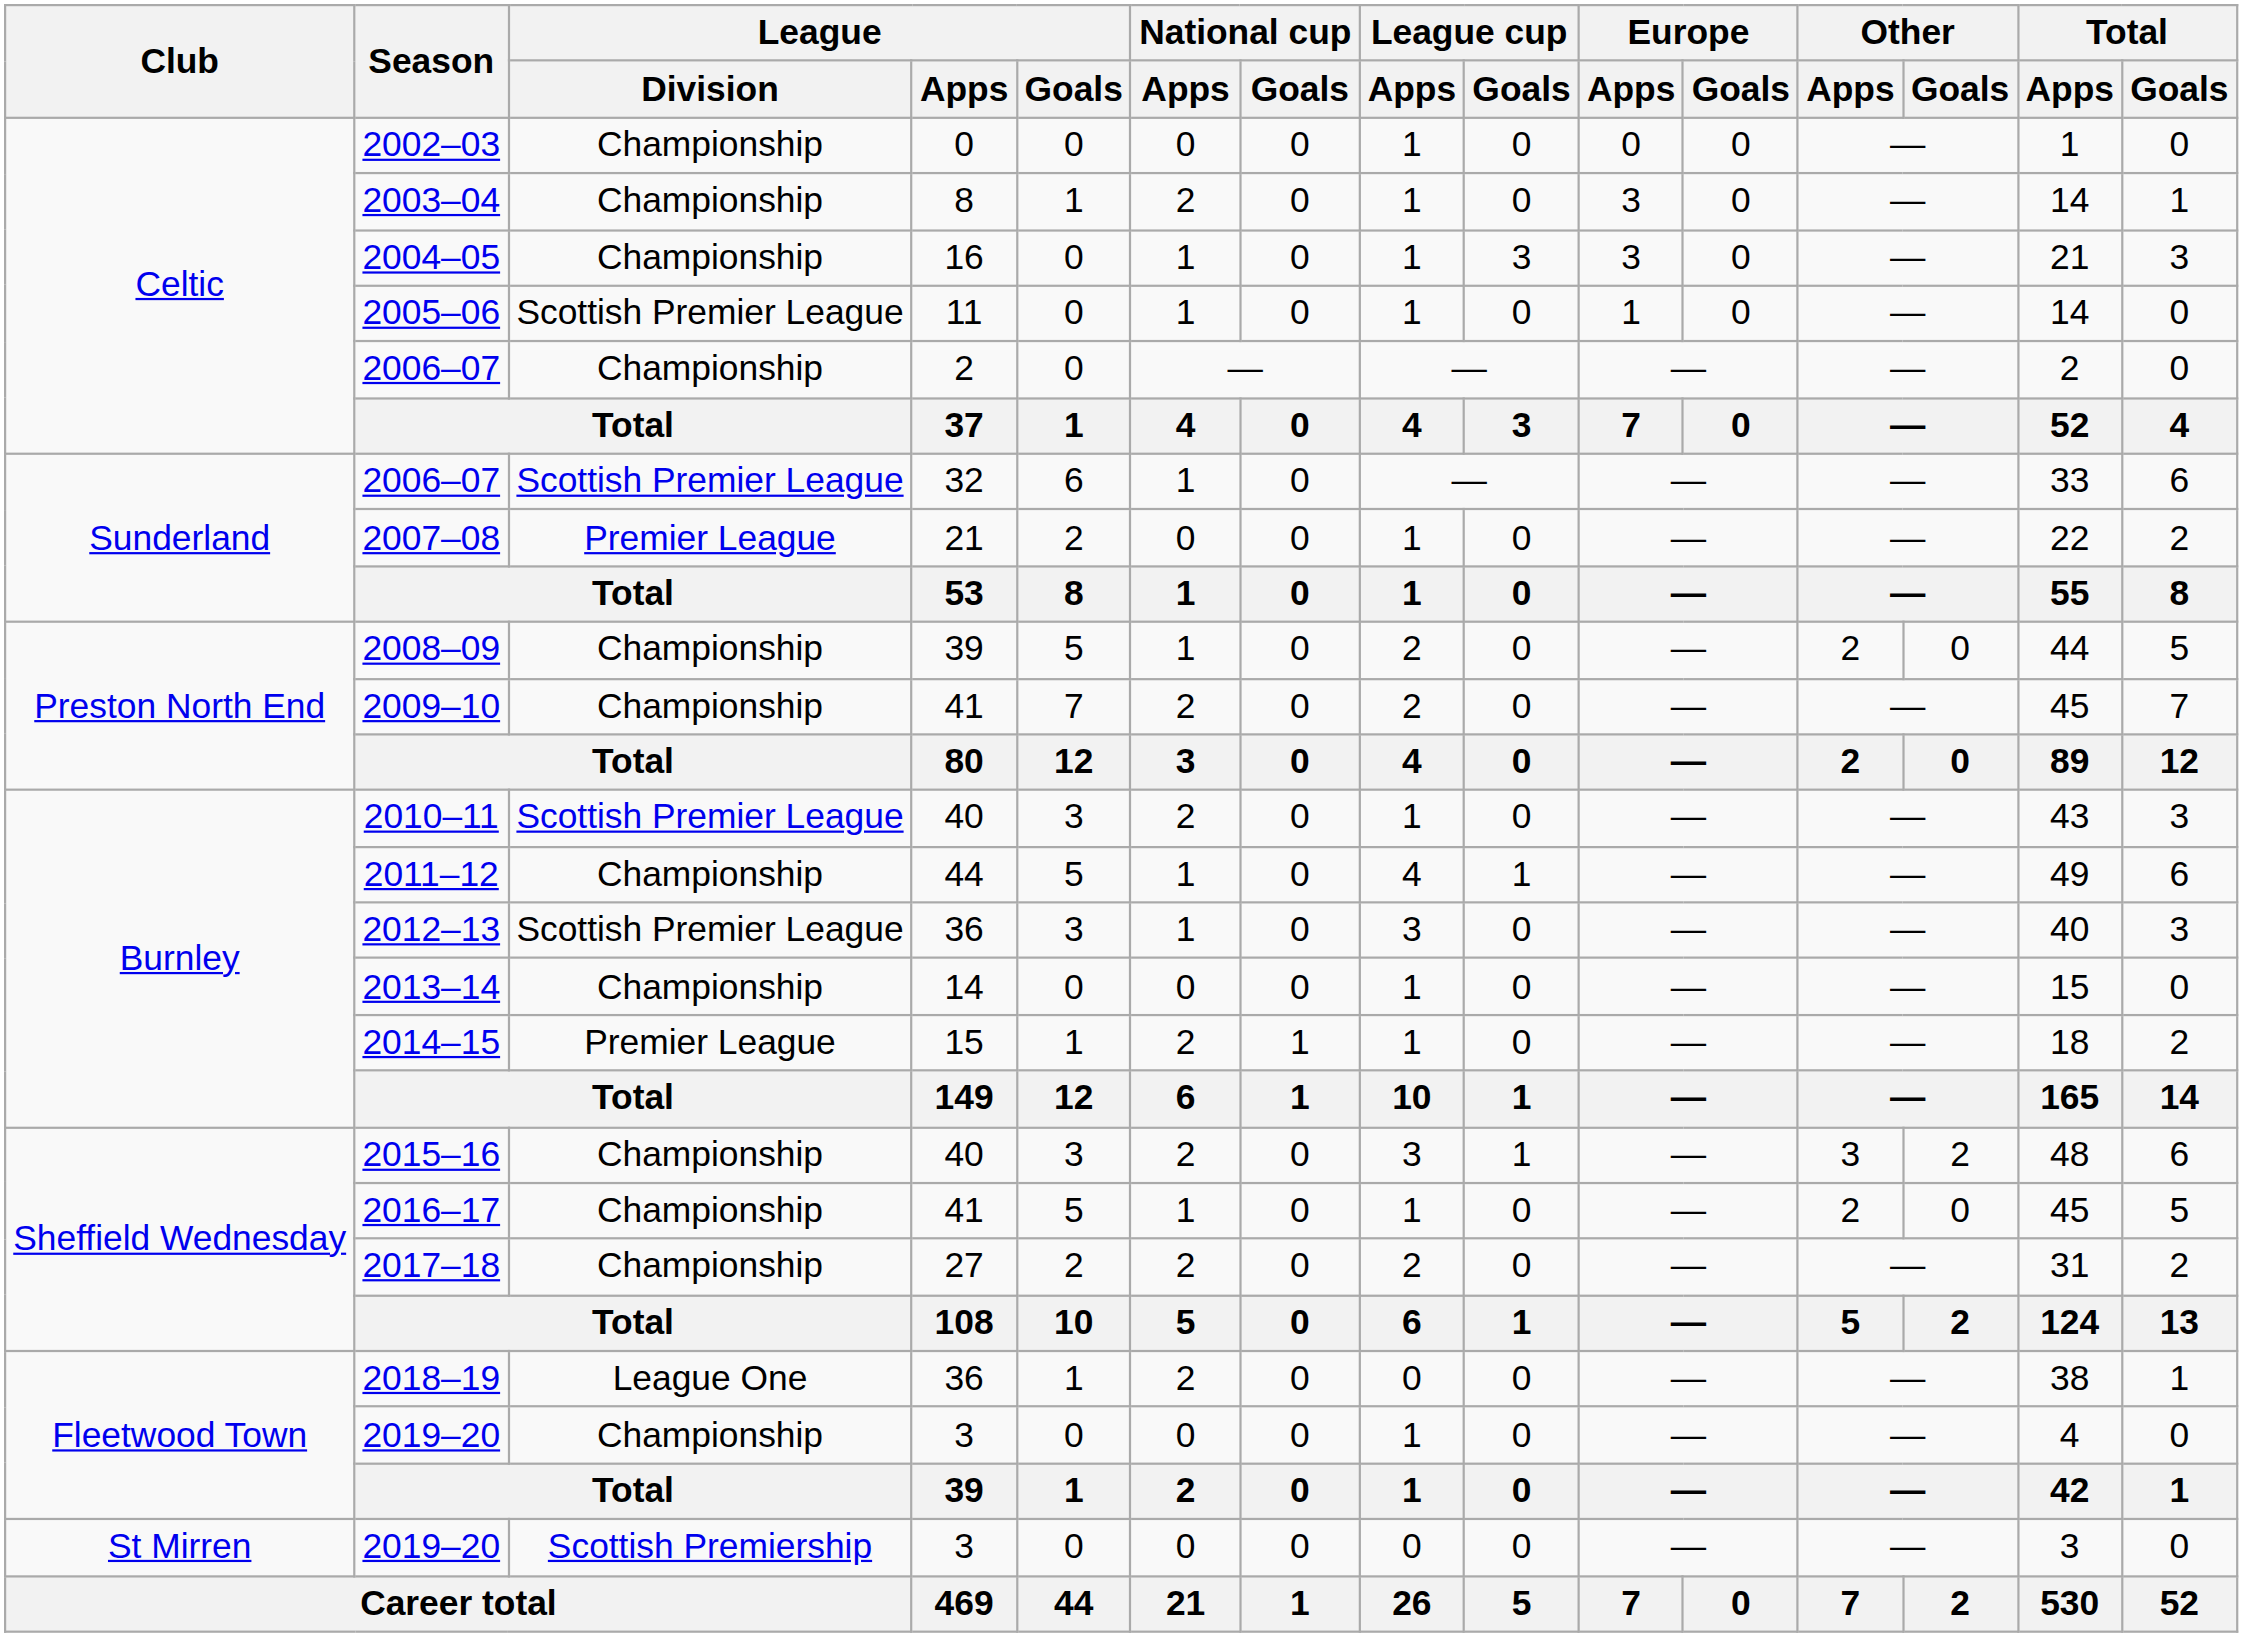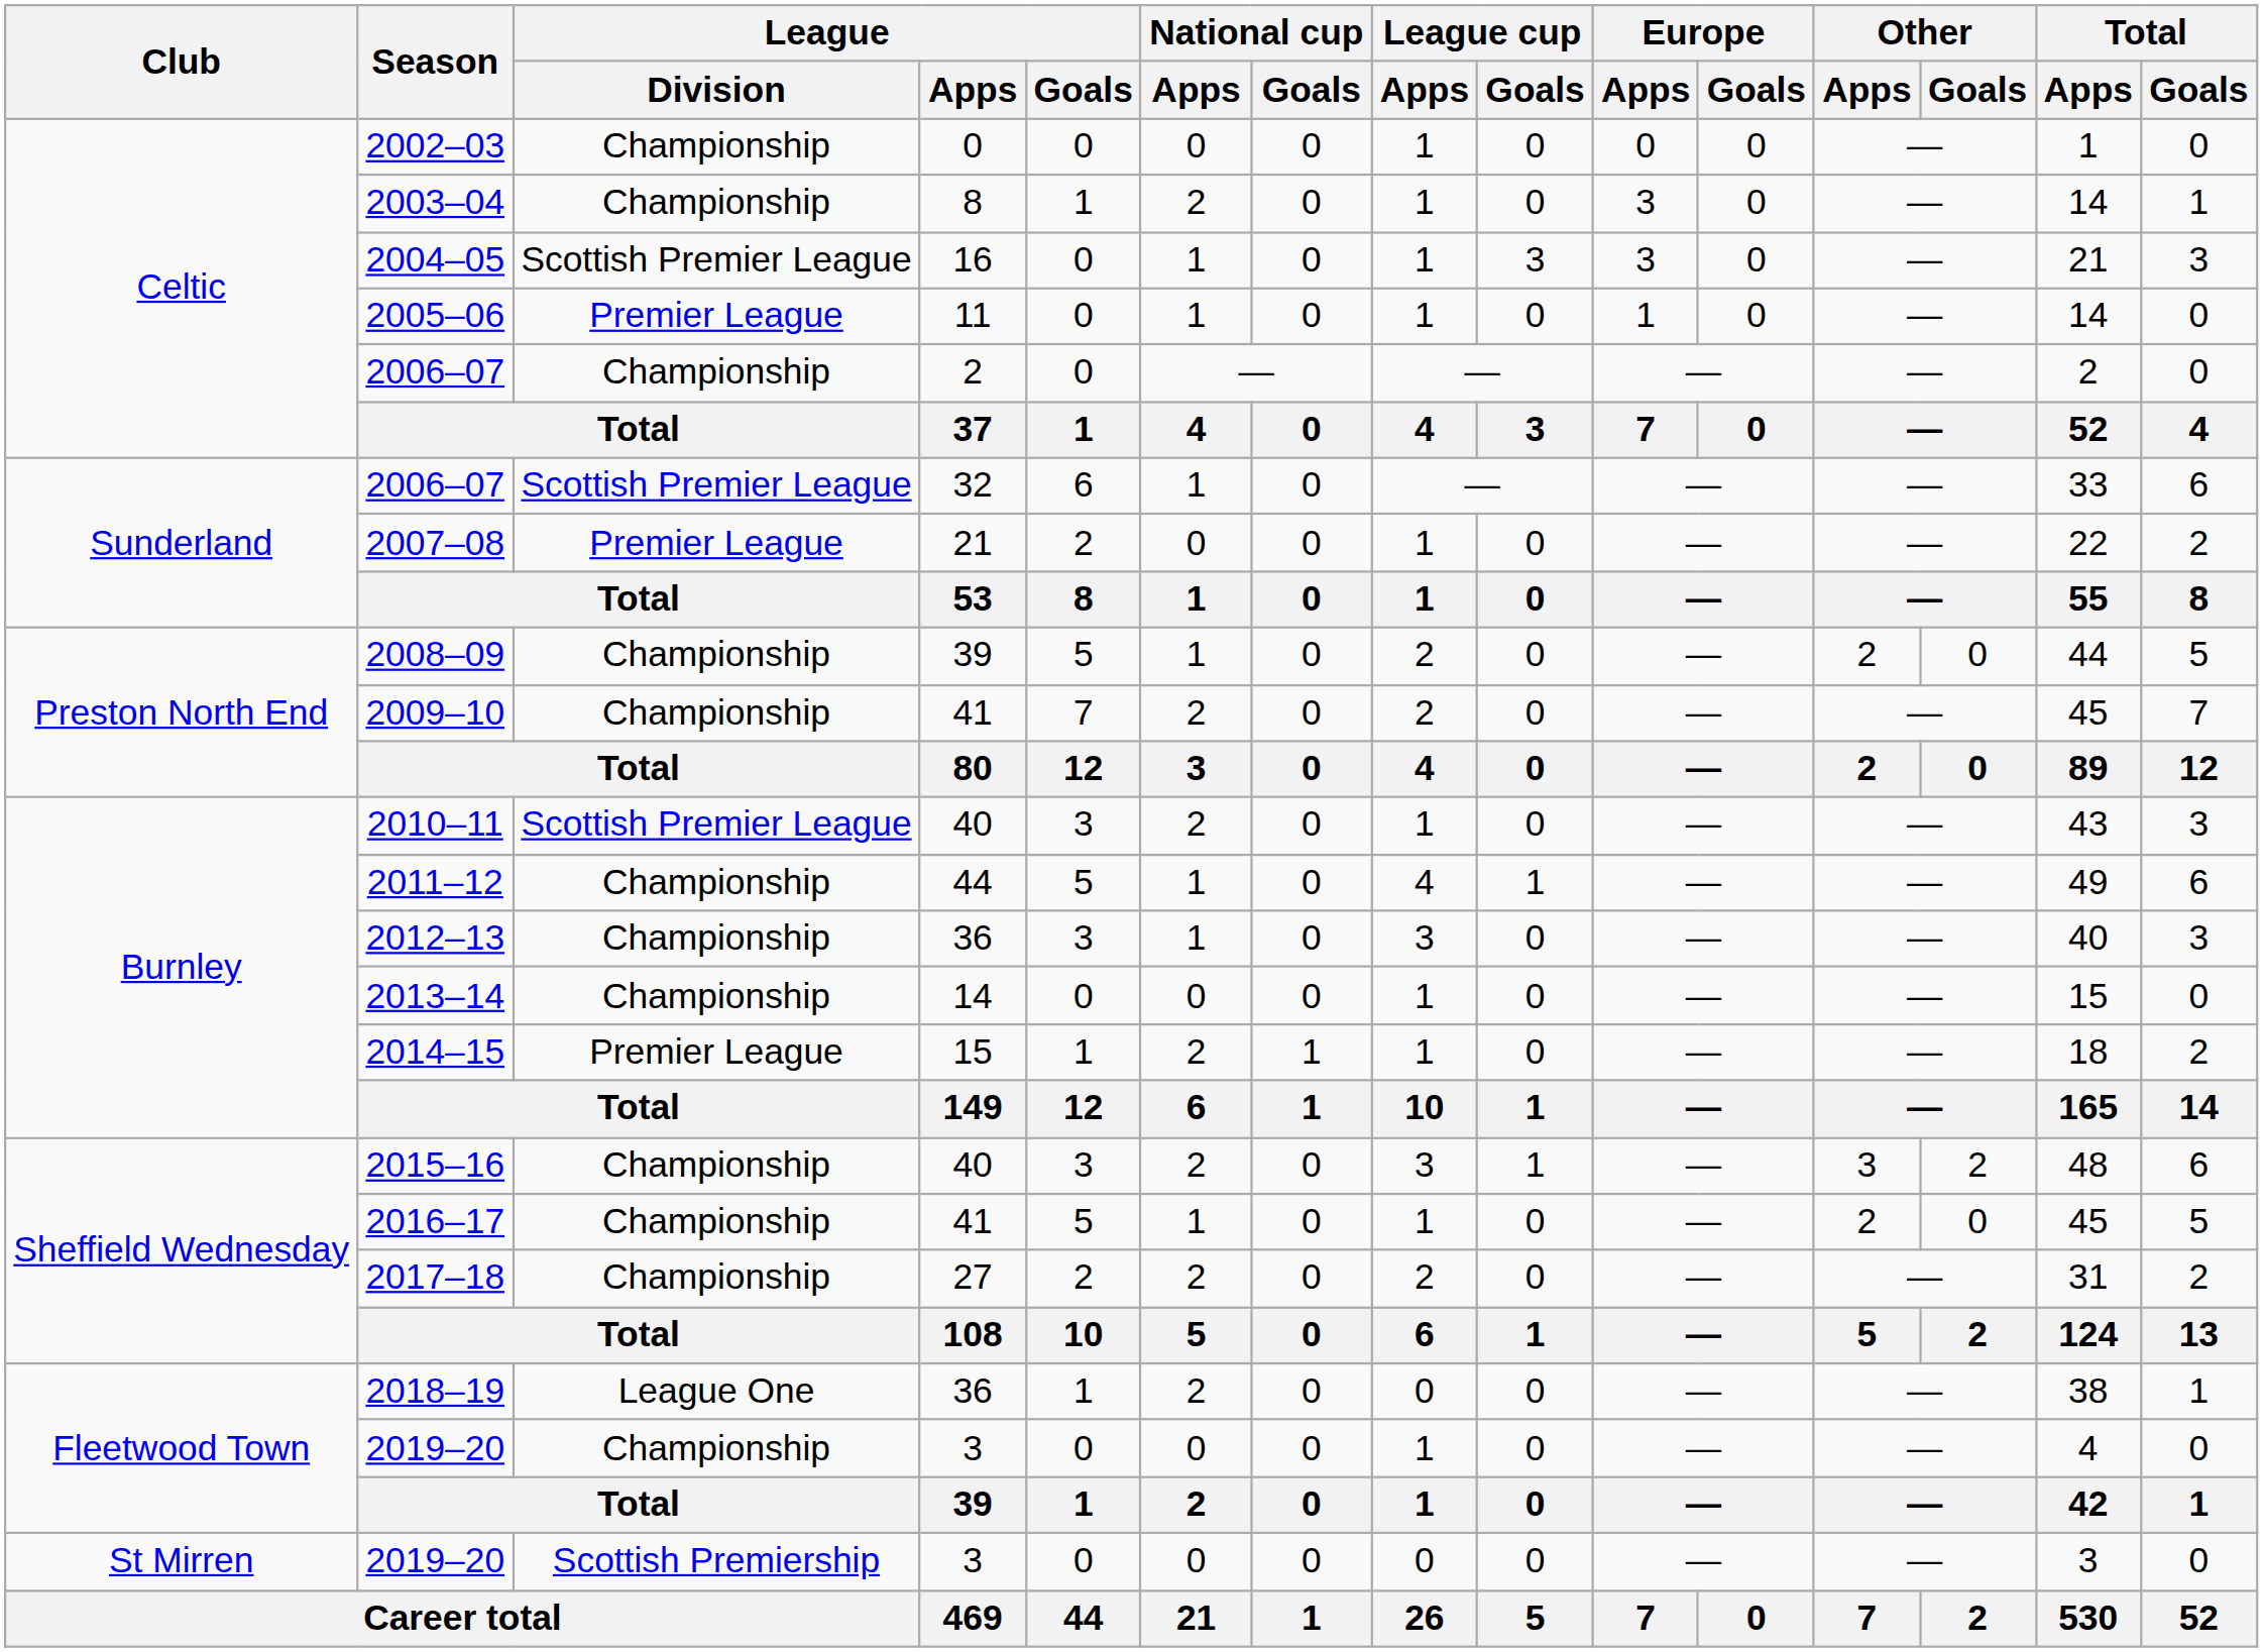 <table class="wikitable" style="text-align: center;">
 <tr>
 <th rowspan="2">Club</th>
 <th rowspan="2">Season</th>
 <th colspan="3">League</th>
 <th colspan="2">National cup</th>
 <th colspan="2">League cup</th>
 <th colspan="2">Europe</th>
 <th colspan="2">Other</th>
 <th colspan="2">Total</th>
 </tr>
 <tr>
 <th>Division</th>
 <th>Apps</th>
 <th>Goals</th>
 <th>Apps</th>
 <th>Goals</th>
 <th>Apps</th>
 <th>Goals</th>
 <th>Apps</th>
 <th>Goals</th>
 <th>Apps</th>
 <th>Goals</th>
 <th>Apps</th>
 <th>Goals</th>
 </tr>
 <tr>
 <td rowspan="6"><a href='#'>Celtic</a></td>
 <td><a href='#'>2002–03</a></td>
 <td>Championship</td>
 <td>0</td>
 <td>0</td>
 <td>0</td>
 <td>0</td>
 <td>1</td>
 <td>0</td>
 <td>0</td>
 <td>0</td>
 <td colspan="2">—</td>
 <td>1</td>
 <td>0</td>
 </tr>
 <tr>
 <td><a href='#'>2003–04</a></td>
 <td>Championship</td>
 <td>8</td>
 <td>1</td>
 <td>2</td>
 <td>0</td>
 <td>1</td>
 <td>0</td>
 <td>3</td>
 <td>0</td>
 <td colspan="2">—</td>
 <td>14</td>
 <td>1</td>
 </tr>
 <tr>
 <td><a href='#'>2004–05</a></td>
-<td>Championship</td>
+<td>Scottish Premier League</td>
 <td>16</td>
 <td>0</td>
 <td>1</td>
 <td>0</td>
 <td>1</td>
 <td>3</td>
 <td>3</td>
 <td>0</td>
 <td colspan="2">—</td>
 <td>21</td>
 <td>3</td>
 </tr>
 <tr>
 <td><a href='#'>2005–06</a></td>
-<td>Scottish Premier League</td>
+<td><a href='#'>Premier League</a></td>
 <td>11</td>
 <td>0</td>
 <td>1</td>
 <td>0</td>
 <td>1</td>
 <td>0</td>
 <td>1</td>
 <td>0</td>
 <td colspan="2">—</td>
 <td>14</td>
 <td>0</td>
 </tr>
 <tr>
 <td><a href='#'>2006–07</a></td>
 <td>Championship</td>
 <td>2</td>
 <td>0</td>
 <td colspan="2">—</td>
 <td colspan="2">—</td>
 <td colspan="2">—</td>
 <td colspan="2">—</td>
 <td>2</td>
 <td>0</td>
 </tr>
 <tr>
 <th colspan="2">Total</th>
 <th>37</th>
 <th>1</th>
 <th>4</th>
 <th>0</th>
 <th>4</th>
 <th>3</th>
 <th>7</th>
 <th>0</th>
 <th colspan="2">—</th>
 <th>52</th>
 <th>4</th>
 </tr>
 <tr>
 <td rowspan="3"><a href='#'>Sunderland</a></td>
 <td><a href='#'>2006–07</a></td>
 <td><a href='#'>Scottish Premier League</a></td>
 <td>32</td>
 <td>6</td>
 <td>1</td>
 <td>0</td>
 <td colspan="2">—</td>
 <td colspan="2">—</td>
 <td colspan="2">—</td>
 <td>33</td>
 <td>6</td>
 </tr>
 <tr>
 <td><a href='#'>2007–08</a></td>
 <td><a href='#'>Premier League</a></td>
 <td>21</td>
 <td>2</td>
 <td>0</td>
 <td>0</td>
 <td>1</td>
 <td>0</td>
 <td colspan="2">—</td>
 <td colspan="2">—</td>
 <td>22</td>
 <td>2</td>
 </tr>
 <tr>
 <th colspan="2">Total</th>
 <th>53</th>
 <th>8</th>
 <th>1</th>
 <th>0</th>
 <th>1</th>
 <th>0</th>
 <th colspan="2">—</th>
 <th colspan="2">—</th>
 <th>55</th>
 <th>8</th>
 </tr>
 <tr>
 <td rowspan="3"><a href='#'>Preston North End</a></td>
 <td><a href='#'>2008–09</a></td>
 <td>Championship</td>
 <td>39</td>
 <td>5</td>
 <td>1</td>
 <td>0</td>
 <td>2</td>
 <td>0</td>
 <td colspan="2">—</td>
 <td>2</td>
 <td>0</td>
 <td>44</td>
 <td>5</td>
 </tr>
 <tr>
 <td><a href='#'>2009–10</a></td>
 <td>Championship</td>
 <td>41</td>
 <td>7</td>
 <td>2</td>
 <td>0</td>
 <td>2</td>
 <td>0</td>
 <td colspan="2">—</td>
 <td colspan="2">—</td>
 <td>45</td>
 <td>7</td>
 </tr>
 <tr>
 <th colspan="2">Total</th>
 <th>80</th>
 <th>12</th>
 <th>3</th>
 <th>0</th>
 <th>4</th>
 <th>0</th>
 <th colspan="2">—</th>
 <th>2</th>
 <th>0</th>
 <th>89</th>
 <th>12</th>
 </tr>
 <tr>
 <td rowspan="6"><a href='#'>Burnley</a></td>
 <td><a href='#'>2010–11</a></td>
 <td><a href='#'>Scottish Premier League</a></td>
 <td>40</td>
 <td>3</td>
 <td>2</td>
 <td>0</td>
 <td>1</td>
 <td>0</td>
 <td colspan="2">—</td>
 <td colspan="2">—</td>
 <td>43</td>
 <td>3</td>
 </tr>
 <tr>
 <td><a href='#'>2011–12</a></td>
 <td>Championship</td>
 <td>44</td>
 <td>5</td>
 <td>1</td>
 <td>0</td>
 <td>4</td>
 <td>1</td>
 <td colspan="2">—</td>
 <td colspan="2">—</td>
 <td>49</td>
 <td>6</td>
 </tr>
 <tr>
 <td><a href='#'>2012–13</a></td>
-<td>Scottish Premier League</td>
+<td>Championship</td>
 <td>36</td>
 <td>3</td>
 <td>1</td>
 <td>0</td>
 <td>3</td>
 <td>0</td>
 <td colspan="2">—</td>
 <td colspan="2">—</td>
 <td>40</td>
 <td>3</td>
 </tr>
 <tr>
 <td><a href='#'>2013–14</a></td>
 <td>Championship</td>
 <td>14</td>
 <td>0</td>
 <td>0</td>
 <td>0</td>
 <td>1</td>
 <td>0</td>
 <td colspan="2">—</td>
 <td colspan="2">—</td>
 <td>15</td>
 <td>0</td>
 </tr>
 <tr>
 <td><a href='#'>2014–15</a></td>
 <td>Premier League</td>
 <td>15</td>
 <td>1</td>
 <td>2</td>
 <td>1</td>
 <td>1</td>
 <td>0</td>
 <td colspan="2">—</td>
 <td colspan="2">—</td>
 <td>18</td>
 <td>2</td>
 </tr>
 <tr>
 <th colspan="2">Total</th>
 <th>149</th>
 <th>12</th>
 <th>6</th>
 <th>1</th>
 <th>10</th>
 <th>1</th>
 <th colspan="2">—</th>
 <th colspan="2">—</th>
 <th>165</th>
 <th>14</th>
 </tr>
 <tr>
 <td rowspan="4"><a href='#'>Sheffield Wednesday</a></td>
 <td><a href='#'>2015–16</a></td>
 <td>Championship</td>
 <td>40</td>
 <td>3</td>
 <td>2</td>
 <td>0</td>
 <td>3</td>
 <td>1</td>
 <td colspan="2">—</td>
 <td>3</td>
 <td>2</td>
 <td>48</td>
 <td>6</td>
 </tr>
 <tr>
 <td><a href='#'>2016–17</a></td>
 <td>Championship</td>
 <td>41</td>
 <td>5</td>
 <td>1</td>
 <td>0</td>
 <td>1</td>
 <td>0</td>
 <td colspan="2">—</td>
 <td>2</td>
 <td>0</td>
 <td>45</td>
 <td>5</td>
 </tr>
 <tr>
 <td><a href='#'>2017–18</a></td>
 <td>Championship</td>
 <td>27</td>
 <td>2</td>
 <td>2</td>
 <td>0</td>
 <td>2</td>
 <td>0</td>
 <td colspan="2">—</td>
 <td colspan="2">—</td>
 <td>31</td>
 <td>2</td>
 </tr>
 <tr>
 <th colspan="2">Total</th>
 <th>108</th>
 <th>10</th>
 <th>5</th>
 <th>0</th>
 <th>6</th>
 <th>1</th>
 <th colspan="2">—</th>
 <th>5</th>
 <th>2</th>
 <th>124</th>
 <th>13</th>
 </tr>
 <tr>
 <td rowspan="3"><a href='#'>Fleetwood Town</a></td>
 <td><a href='#'>2018–19</a></td>
 <td>League One</td>
 <td>36</td>
 <td>1</td>
 <td>2</td>
 <td>0</td>
 <td>0</td>
 <td>0</td>
 <td colspan="2">—</td>
 <td colspan="2">—</td>
 <td>38</td>
 <td>1</td>
 </tr>
 <tr>
 <td><a href='#'>2019–20</a></td>
 <td>Championship</td>
 <td>3</td>
 <td>0</td>
 <td>0</td>
 <td>0</td>
 <td>1</td>
 <td>0</td>
 <td colspan="2">—</td>
 <td colspan="2">—</td>
 <td>4</td>
 <td>0</td>
 </tr>
 <tr>
 <th colspan="2">Total</th>
 <th>39</th>
 <th>1</th>
 <th>2</th>
 <th>0</th>
 <th>1</th>
 <th>0</th>
 <th colspan="2">—</th>
 <th colspan="2">—</th>
 <th>42</th>
 <th>1</th>
 </tr>
 <tr>
 <td><a href='#'>St Mirren</a></td>
 <td><a href='#'>2019–20</a></td>
 <td><a href='#'>Scottish Premiership</a></td>
 <td>3</td>
 <td>0</td>
 <td>0</td>
 <td>0</td>
 <td>0</td>
 <td>0</td>
 <td colspan="2">—</td>
 <td colspan="2">—</td>
 <td>3</td>
 <td>0</td>
 </tr>
 <tr>
 <th colspan="3">Career total</th>
 <th>469</th>
 <th>44</th>
 <th>21</th>
 <th>1</th>
 <th>26</th>
 <th>5</th>
 <th>7</th>
 <th>0</th>
 <th>7</th>
 <th>2</th>
 <th>530</th>
 <th>52</th>
 </tr>
 </table>
